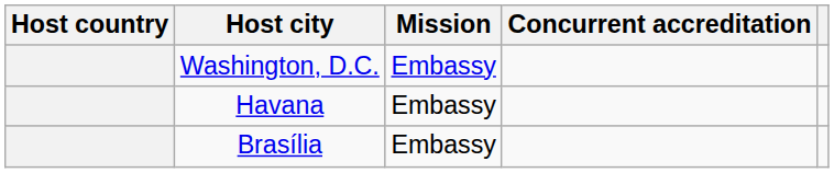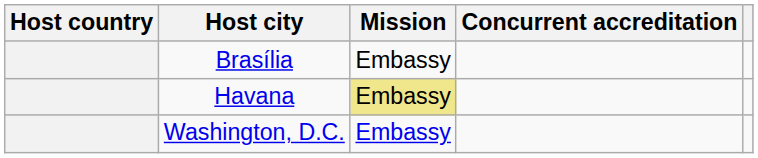 <table class="wikitable plainrowheaders" style="text-align:center;">
 <tr>
 <th scope="col">Host country</th>
 <th scope="col">Host city</th>
 <th scope="col">Mission</th>
 <th scope="col">Concurrent accreditation</th>
 <th scope="col"></th>
 </tr>
 <tr>
 <th scope="row"></th>
-<td><a href='#'>Washington, D.C.</a></td>
-<td><a href='#'>Embassy</a></td>
+<td><a href='#'>Brasília</a></td>
+<td>Embassy</td>
 <td></td>
 <td></td>
 </tr>
 <tr>
 <th scope="row"></th>
 <td><a href='#'>Havana</a></td>
-<td>Embassy</td>
+<td style="background: khaki;">Embassy</td>
 <td></td>
 <td></td>
 </tr>
 <tr>
 <th scope="row"></th>
-<td><a href='#'>Brasília</a></td>
-<td>Embassy</td>
+<td><a href='#'>Washington, D.C.</a></td>
+<td><a href='#'>Embassy</a></td>
 <td></td>
 <td></td>
 </tr>
 </table>
